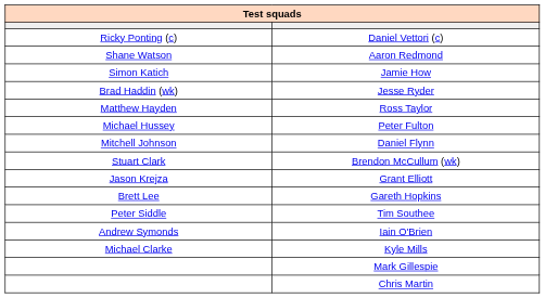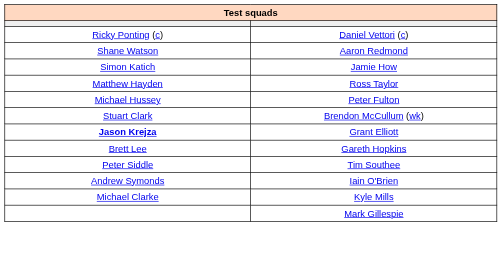 <table name="squads" border="0" cellpadding="4" cellspacing="0" style="text-align:center; font-size:90%; border-collapse:collapse;width:60%;margin:auto;">
 <tr>
 <th style="background:#FFD8C1; border: 1px solid #000000;" colspan=2>Test squads</th>
 </tr>
 <tr bgcolor="#efefef">
 <th style="border: 1px solid #000000;" width=23%></th>
 <th style="border: 1px solid #000000;" width=23%></th>
 </tr>
 <tr>
 <td style="border: 1px solid #000000;"><a href='#'>Ricky Ponting</a> (<a href='#'>c</a>)</td>
 <td style="border: 1px solid #000000;"><a href='#'>Daniel Vettori</a> (<a href='#'>c</a>)</td>
 </tr>
 <tr>
 <td style="border: 1px solid #000000;"><a href='#'>Shane Watson</a></td>
 <td style="border: 1px solid #000000;"><a href='#'>Aaron Redmond</a></td>
 </tr>
 <tr>
 <td style="border: 1px solid #000000;"><a href='#'>Simon Katich</a></td>
 <td style="border: 1px solid #000000;"><a href='#'>Jamie How</a></td>
 </tr>
 <tr>
-<td style="border: 1px solid #000000;"><a href='#'>Brad Haddin</a> (<a href='#'>wk</a>)</td>
-<td style="border: 1px solid #000000;"><a href='#'>Jesse Ryder</a></td>
-</tr>
-<tr>
 <td style="border: 1px solid #000000;"><a href='#'>Matthew Hayden</a></td>
 <td style="border: 1px solid #000000;"><a href='#'>Ross Taylor</a></td>
 </tr>
 <tr>
 <td style="border: 1px solid #000000;"><a href='#'>Michael Hussey</a></td>
 <td style="border: 1px solid #000000;"><a href='#'>Peter Fulton</a></td>
 </tr>
 <tr>
-<td style="border: 1px solid #000000;"><a href='#'>Mitchell Johnson</a></td>
-<td style="border: 1px solid #000000;"><a href='#'>Daniel Flynn</a></td>
-</tr>
-<tr>
 <td style="border: 1px solid #000000;"><a href='#'>Stuart Clark</a></td>
 <td style="border: 1px solid #000000;"><a href='#'>Brendon McCullum</a> (<a href='#'>wk</a>)</td>
 </tr>
 <tr>
-<td style="border: 1px solid #000000;"><a href='#'>Jason Krejza</a></td>
+<td style="border: 1px solid #000000;"><strong><a href='#'>Jason Krejza</a></strong></td>
 <td style="border: 1px solid #000000;"><a href='#'>Grant Elliott</a></td>
 </tr>
 <tr>
 <td style="border: 1px solid #000000;"><a href='#'>Brett Lee</a></td>
 <td style="border: 1px solid #000000;"><a href='#'>Gareth Hopkins</a></td>
 </tr>
 <tr>
 <td style="border: 1px solid #000000;"><a href='#'>Peter Siddle</a></td>
 <td style="border: 1px solid #000000;"><a href='#'>Tim Southee</a></td>
 </tr>
 <tr>
 <td style="border: 1px solid #000000;"><a href='#'>Andrew Symonds</a></td>
 <td style="border: 1px solid #000000;"><a href='#'>Iain O'Brien</a></td>
 </tr>
 <tr>
 <td style="border: 1px solid #000000;"><a href='#'>Michael Clarke</a></td>
 <td style="border: 1px solid #000000;"><a href='#'>Kyle Mills</a></td>
 </tr>
 <tr>
 <td style="border: 1px solid #000000;"></td>
 <td style="border: 1px solid #000000;"><a href='#'>Mark Gillespie</a></td>
 </tr>
-<tr>
-<td style="border: 1px solid #000000;"></td>
-<td style="border: 1px solid #000000;"><a href='#'>Chris Martin</a></td>
-</tr>
 </table>
